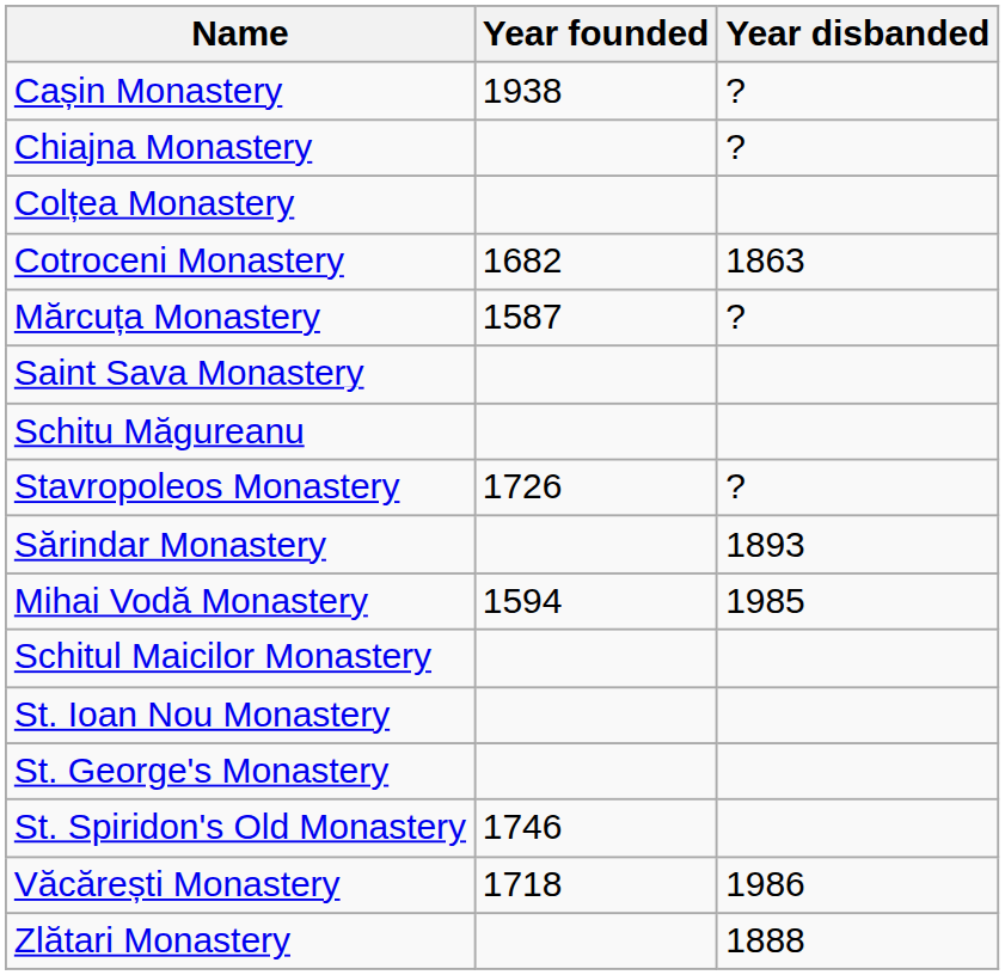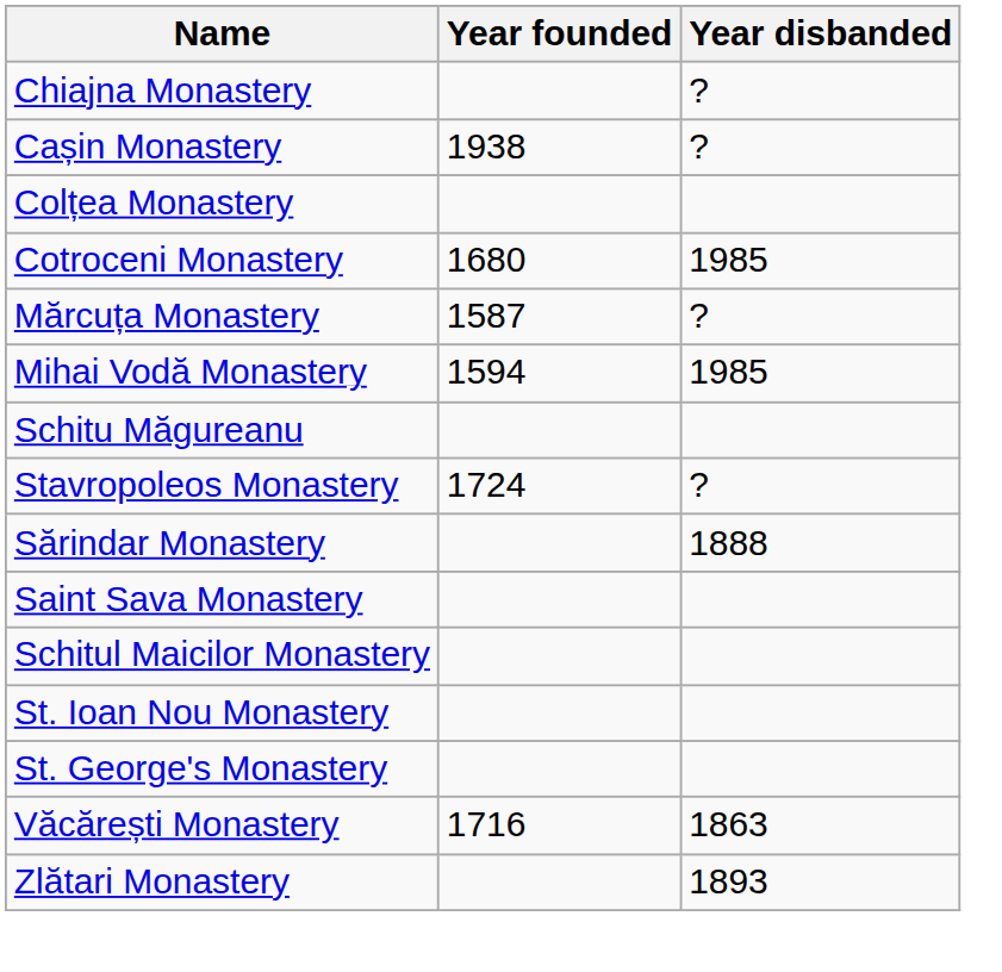 <table class="wikitable sortable">
 <tr>
 <th>Name</th>
 <th>Year founded</th>
 <th>Year disbanded</th>
 </tr>
 <tr>
-<td><a href='#'>Cașin Monastery</a></td>
-<td>1938</td>
+<td><a href='#'>Chiajna Monastery</a></td>
+<td></td>
 <td>?</td>
 </tr>
 <tr>
-<td><a href='#'>Chiajna Monastery</a></td>
-<td></td>
+<td><a href='#'>Cașin Monastery</a></td>
+<td>1938</td>
 <td>?</td>
 </tr>
 <tr>
 <td><a href='#'>Colțea Monastery</a></td>
 <td></td>
 <td></td>
 </tr>
 <tr>
 <td><a href='#'>Cotroceni Monastery</a></td>
-<td>1682</td>
-<td>1863</td>
+<td>1680</td>
+<td>1985</td>
 </tr>
 <tr>
 <td><a href='#'>Mărcuța Monastery</a></td>
 <td>1587</td>
 <td>?</td>
 </tr>
 <tr>
-<td><a href='#'>Saint Sava Monastery</a></td>
-<td></td>
-<td></td>
+<td><a href='#'>Mihai Vodă Monastery</a></td>
+<td>1594</td>
+<td>1985</td>
 </tr>
 <tr>
 <td><a href='#'>Schitu Măgureanu</a></td>
 <td></td>
 <td></td>
 </tr>
 <tr>
 <td><a href='#'>Stavropoleos Monastery</a></td>
-<td>1726</td>
+<td>1724</td>
 <td>?</td>
 </tr>
 <tr>
 <td><a href='#'>Sărindar Monastery</a></td>
 <td></td>
-<td>1893</td>
+<td>1888</td>
 </tr>
 <tr>
-<td><a href='#'>Mihai Vodă Monastery</a></td>
-<td>1594</td>
-<td>1985</td>
+<td><a href='#'>Saint Sava Monastery</a></td>
+<td></td>
+<td></td>
 </tr>
 <tr>
 <td><a href='#'>Schitul Maicilor Monastery</a></td>
 <td></td>
 <td></td>
 </tr>
 <tr>
 <td><a href='#'>St. Ioan Nou Monastery</a></td>
 <td></td>
 <td></td>
 </tr>
 <tr>
 <td><a href='#'>St. George's Monastery</a></td>
 <td></td>
 <td></td>
 </tr>
 <tr>
-<td><a href='#'>St. Spiridon's Old Monastery</a></td>
-<td>1746</td>
-<td></td>
-</tr>
-<tr>
 <td><a href='#'>Văcărești Monastery</a></td>
-<td>1718</td>
-<td>1986</td>
+<td>1716</td>
+<td>1863</td>
 </tr>
 <tr>
 <td><a href='#'>Zlătari Monastery</a></td>
 <td></td>
-<td>1888</td>
+<td>1893</td>
 </tr>
 </table>
